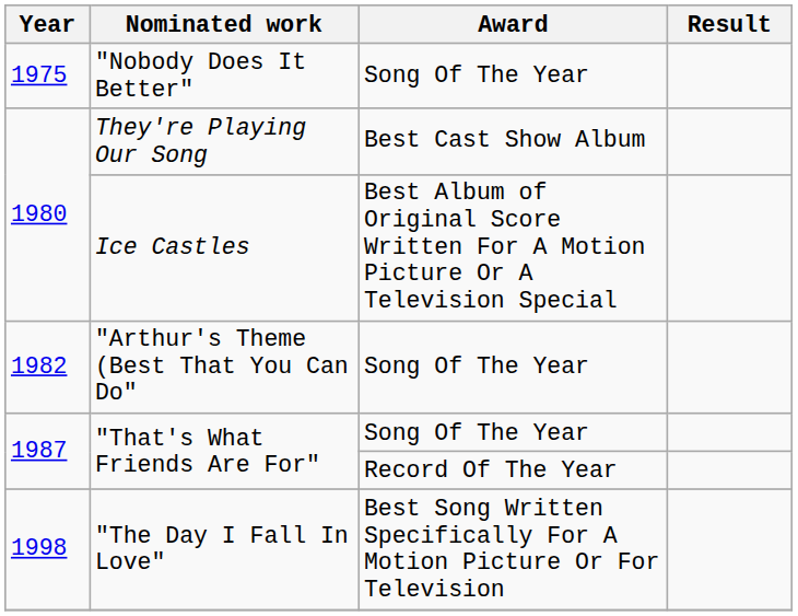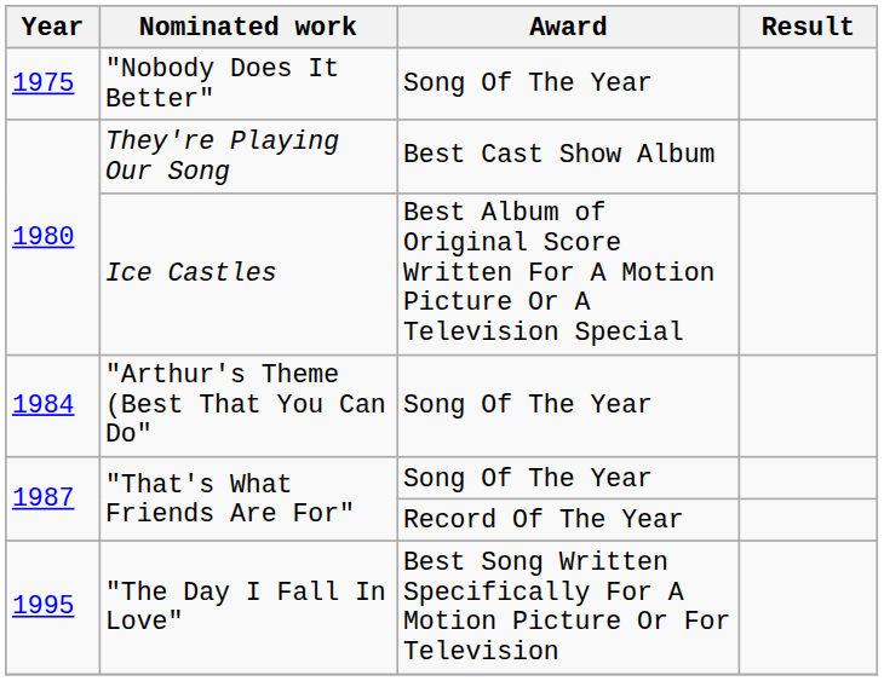 <table class="wikitable" style="width:70%;">
 <tr>
 <th style="width:3%;">Year</th>
 <th style="width:20%;">Nominated work</th>
 <th style="width:23%;">Award</th>
 <th style="width:5%;">Result</th>
 </tr>
 <tr>
 <td><a href='#'>1975</a></td>
 <td>"Nobody Does It Better"</td>
 <td>Song Of The Year</td>
 <td></td>
 </tr>
 <tr>
 <td rowspan="2"><a href='#'>1980</a></td>
 <td><em>They're Playing Our Song</em></td>
 <td>Best Cast Show Album</td>
 <td></td>
 </tr>
 <tr>
 <td><em>Ice Castles</em></td>
 <td>Best Album of Original Score Written For A Motion Picture Or A Television Special</td>
 <td></td>
 </tr>
 <tr>
-<td><a href='#'>1982</a></td>
+<td><a href='#'>1984</a></td>
 <td>"Arthur's Theme (Best That You Can Do"</td>
 <td>Song Of The Year</td>
 <td></td>
 </tr>
 <tr>
 <td rowspan="2"><a href='#'>1987</a></td>
 <td rowspan="2">"That's What Friends Are For"</td>
 <td>Song Of The Year</td>
 <td></td>
 </tr>
 <tr>
 <td>Record Of The Year</td>
 <td></td>
 </tr>
 <tr>
-<td><a href='#'>1998</a></td>
+<td><a href='#'>1995</a></td>
 <td>"The Day I Fall In Love"</td>
 <td>Best Song Written Specifically For A Motion Picture Or For Television</td>
 <td></td>
 </tr>
 <tr>
 </tr>
 </table>
